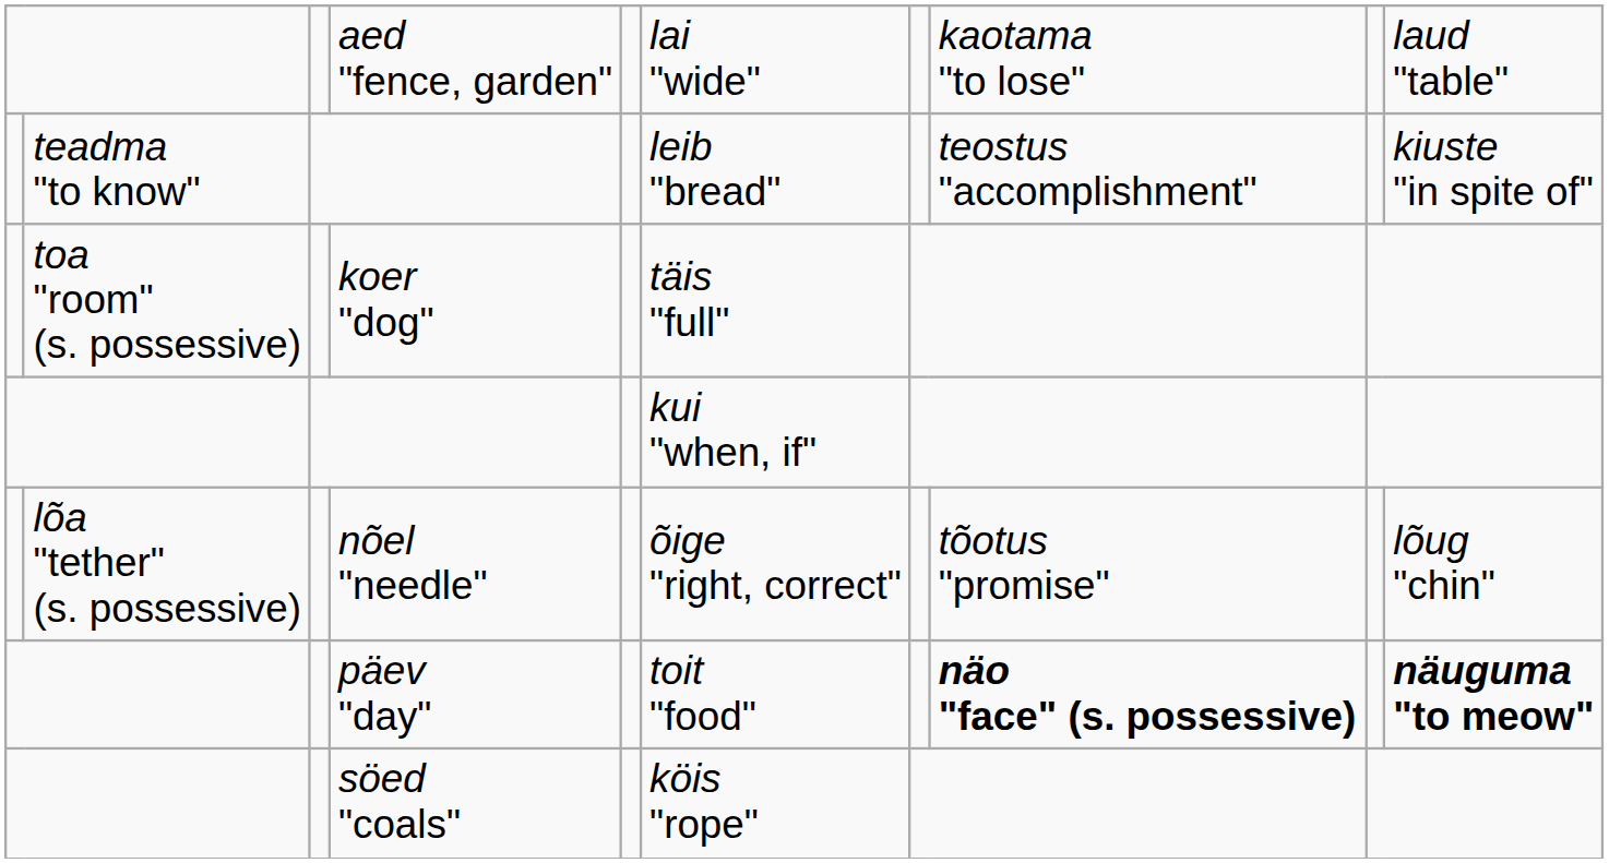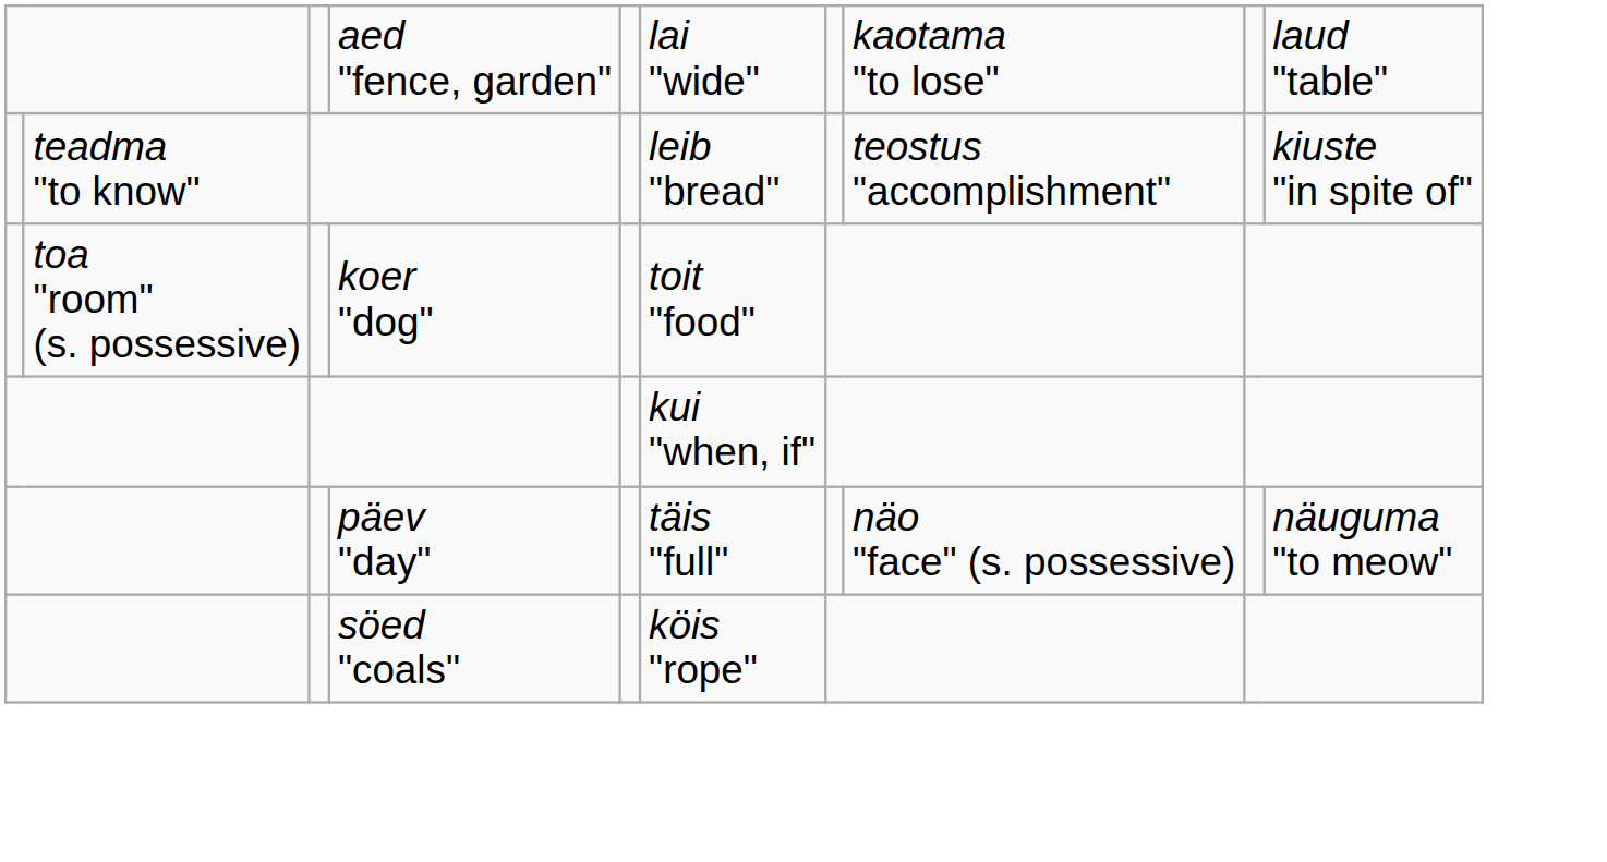 <table class="wikitable">
 <tr>
 <td colspan="2"></td>
 <td></td>
 <td><em>aed</em><br>"fence, garden"</td>
 <td></td>
 <td><em>lai</em><br>"wide"</td>
 <td></td>
 <td><em>kaotama</em><br>"to lose"</td>
 <td></td>
 <td><em>laud</em><br>"table"</td>
 </tr>
 <tr>
 <td></td>
 <td><em>teadma</em><br>"to know"</td>
 <td colspan="2"></td>
 <td></td>
 <td><em>leib</em><br>"bread"</td>
 <td></td>
 <td><em>teostus</em><br>"accomplishment"</td>
 <td></td>
 <td><em>kiuste</em><br>"in spite of"</td>
 </tr>
 <tr>
 <td></td>
 <td><em>toa</em><br>"room"<br>(s. possessive)</td>
 <td></td>
 <td><em>koer</em><br>"dog"</td>
 <td></td>
-<td><em>täis</em><br>"full"</td>
+<td><em>toit</em><br>"food"</td>
 <td colspan="2"></td>
 <td colspan="2"></td>
 </tr>
 <tr>
 <td colspan="2"></td>
 <td colspan="2"></td>
 <td></td>
 <td><em>kui</em><br>"when, if"</td>
 <td colspan="2"></td>
 <td colspan="2"></td>
 </tr>
 <tr>
-<td></td>
-<td><em>lõa</em><br>"tether"<br>(s. possessive)</td>
-<td></td>
-<td><em>nõel</em><br>"needle"</td>
-<td></td>
-<td><em>õige</em><br>"right, correct"</td>
-<td></td>
-<td><em>tõotus</em><br>"promise"</td>
-<td></td>
-<td><em>lõug</em><br>"chin"</td>
-</tr>
-<tr>
 <td colspan="2"></td>
 <td></td>
 <td><em>päev</em><br>"day"</td>
 <td></td>
-<td><em>toit</em><br>"food"</td>
+<td><em>täis</em><br>"full"</td>
 <td></td>
-<td><strong><em>näo</em><br>"face" (s. possessive)</strong></td>
+<td><em>näo</em><br>"face" (s. possessive)</td>
 <td></td>
-<td><strong><em>näuguma</em><br>"to meow"</strong></td>
+<td><em>näuguma</em><br>"to meow"</td>
 </tr>
 <tr>
 <td colspan="2"></td>
 <td></td>
 <td><em>söed</em><br>"coals"</td>
 <td></td>
 <td><em>köis</em><br>"rope"</td>
 <td colspan="2"></td>
 <td colspan="2"></td>
 </tr>
 </table>
